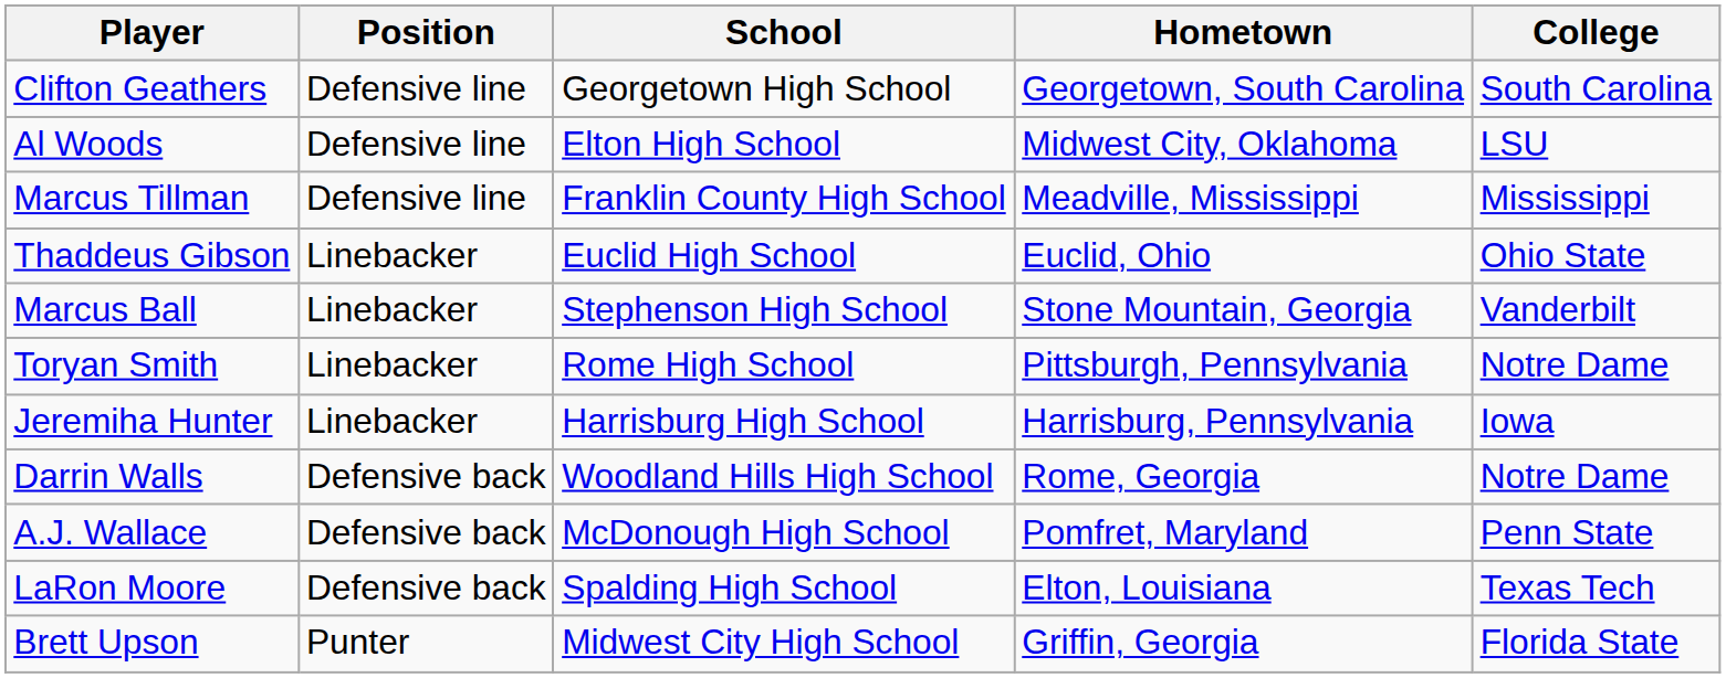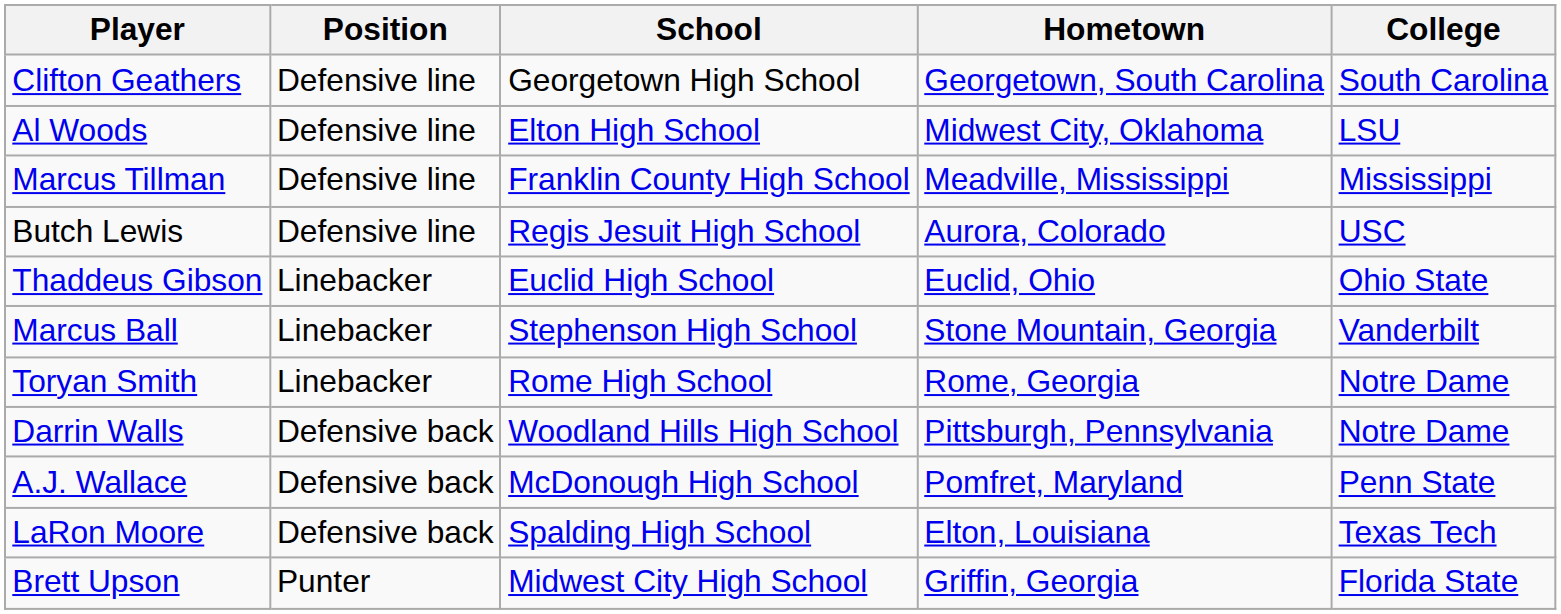 <table class="wikitable">
 <tr>
 <th>Player</th>
 <th>Position</th>
 <th>School</th>
 <th>Hometown</th>
 <th>College</th>
 </tr>
 <tr>
 <td><a href='#'>Clifton Geathers</a></td>
 <td>Defensive line</td>
 <td>Georgetown High School</td>
 <td><a href='#'>Georgetown, South Carolina</a></td>
 <td><a href='#'>South Carolina</a></td>
 </tr>
 <tr>
 <td><a href='#'>Al Woods</a></td>
 <td>Defensive line</td>
 <td><a href='#'>Elton High School</a></td>
 <td><a href='#'>Midwest City, Oklahoma</a></td>
 <td><a href='#'>LSU</a></td>
 </tr>
 <tr>
 <td><a href='#'>Marcus Tillman</a></td>
 <td>Defensive line</td>
 <td><a href='#'>Franklin County High School</a></td>
 <td><a href='#'>Meadville, Mississippi</a></td>
 <td><a href='#'>Mississippi</a></td>
 </tr>
 <tr>
+<td>Butch Lewis</td>
+<td>Defensive line</td>
+<td><a href='#'>Regis Jesuit High School</a></td>
+<td><a href='#'>Aurora, Colorado</a></td>
+<td><a href='#'>USC</a></td>
+</tr>
+<tr>
 <td><a href='#'>Thaddeus Gibson</a></td>
 <td>Linebacker</td>
 <td><a href='#'>Euclid High School</a></td>
 <td><a href='#'>Euclid, Ohio</a></td>
 <td><a href='#'>Ohio State</a></td>
 </tr>
 <tr>
 <td><a href='#'>Marcus Ball</a></td>
 <td>Linebacker</td>
 <td><a href='#'>Stephenson High School</a></td>
 <td><a href='#'>Stone Mountain, Georgia</a></td>
 <td><a href='#'>Vanderbilt</a></td>
 </tr>
 <tr>
 <td><a href='#'>Toryan Smith</a></td>
 <td>Linebacker</td>
 <td><a href='#'>Rome High School</a></td>
-<td><a href='#'>Pittsburgh, Pennsylvania</a></td>
+<td><a href='#'>Rome, Georgia</a></td>
 <td><a href='#'>Notre Dame</a></td>
-</tr>
-<tr>
-<td><a href='#'>Jeremiha Hunter</a></td>
-<td>Linebacker</td>
-<td><a href='#'>Harrisburg High School</a></td>
-<td><a href='#'>Harrisburg, Pennsylvania</a></td>
-<td><a href='#'>Iowa</a></td>
 </tr>
 <tr>
 <td><a href='#'>Darrin Walls</a></td>
 <td>Defensive back</td>
 <td><a href='#'>Woodland Hills High School</a></td>
-<td><a href='#'>Rome, Georgia</a></td>
+<td><a href='#'>Pittsburgh, Pennsylvania</a></td>
 <td><a href='#'>Notre Dame</a></td>
 </tr>
 <tr>
 <td><a href='#'>A.J. Wallace</a></td>
 <td>Defensive back</td>
 <td><a href='#'>McDonough High School</a></td>
 <td><a href='#'>Pomfret, Maryland</a></td>
 <td><a href='#'>Penn State</a></td>
 </tr>
 <tr>
 <td><a href='#'>LaRon Moore</a></td>
 <td>Defensive back</td>
 <td><a href='#'>Spalding High School</a></td>
 <td><a href='#'>Elton, Louisiana</a></td>
 <td><a href='#'>Texas Tech</a></td>
 </tr>
 <tr>
 <td><a href='#'>Brett Upson</a></td>
 <td>Punter</td>
 <td><a href='#'>Midwest City High School</a></td>
 <td><a href='#'>Griffin, Georgia</a></td>
 <td><a href='#'>Florida State</a></td>
 </tr>
 </table>
